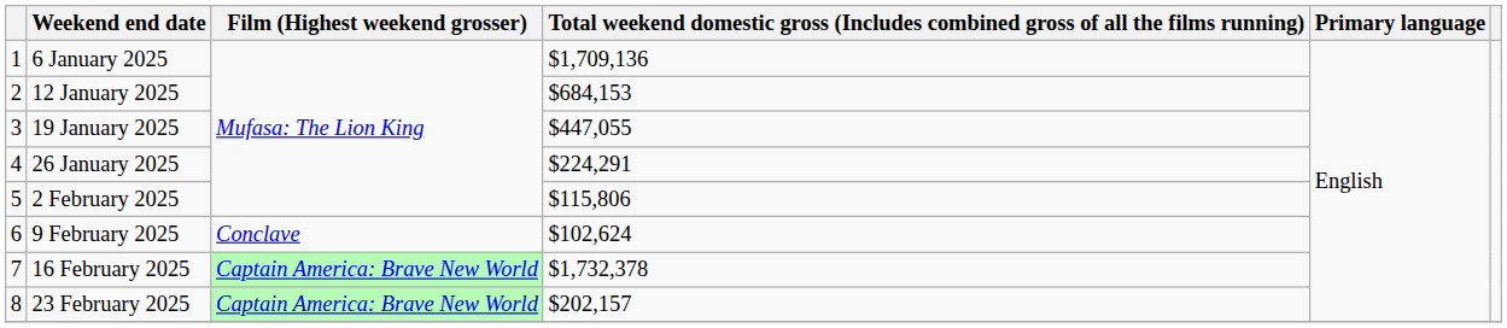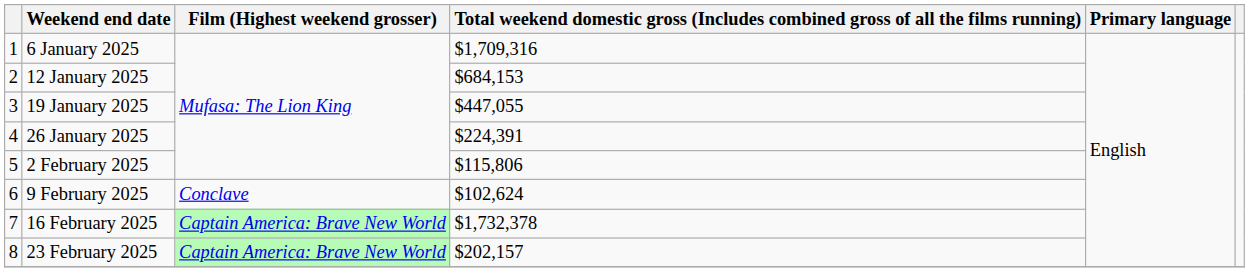 <table class="wikitable sortable">
 <tr>
 <th></th>
 <th>Weekend end date</th>
 <th>Film (Highest weekend grosser)</th>
 <th>Total weekend domestic gross (Includes combined gross of all the films running)</th>
 <th>Primary language</th>
 <th></th>
 </tr>
 <tr>
 <td>1</td>
 <td>6 January 2025</td>
 <td rowspan=5><a href='#'><em>Mufasa: The Lion King</em></a></td>
-<td>$1,709,136</td>
+<td>$1,709,316</td>
 <td rowspan=8>English</td>
 <td rowspan=8></td>
 </tr>
 <tr>
 <td>2</td>
 <td>12 January 2025</td>
 <td>$684,153</td>
 </tr>
 <tr>
 <td>3</td>
 <td>19 January 2025</td>
 <td>$447,055</td>
 </tr>
 <tr>
 <td>4</td>
 <td>26 January 2025</td>
-<td>$224,291</td>
+<td>$224,391</td>
 </tr>
 <tr>
 <td>5</td>
 <td>2 February 2025</td>
 <td>$115,806</td>
 </tr>
 <tr>
 <td>6</td>
 <td>9 February 2025</td>
 <td><em><a href='#'>Conclave</a></em></td>
 <td>$102,624</td>
 </tr>
 <tr>
 <td>7</td>
 <td>16 February 2025</td>
 <td style="background:#b6fcb6;" align="center";><a href='#'><em>Captain America: Brave New World</em></a></td>
 <td>$1,732,378</td>
 </tr>
 <tr>
 <td>8</td>
 <td>23 February 2025</td>
 <td style="background:#b6fcb6;" align="center";><a href='#'><em>Captain America: Brave New World</em></a></td>
 <td>$202,157</td>
 </tr>
 <tr>
 </tr>
 </table>
